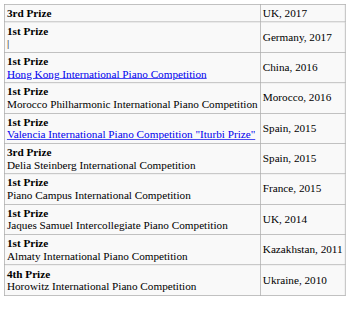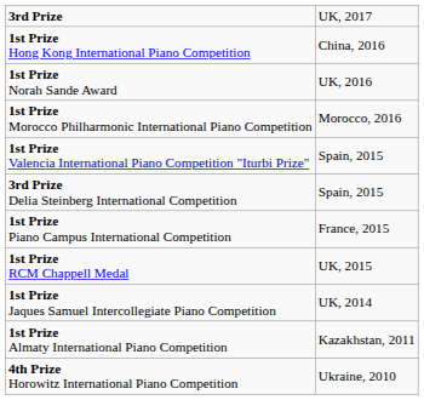 <table class="wikitable">
 <tr>
 <td><strong>3rd Prize</strong><br></td>
 <td>UK, 2017</td>
 </tr>
 <tr>
-<td><strong>1st Prize</strong><br> |</td>
-<td>Germany, 2017</td>
+<td><strong>1st Prize</strong><br><a href='#'>Hong Kong International Piano Competition</a></td>
+<td>China, 2016</td>
 </tr>
 <tr>
-<td><strong>1st Prize</strong><br><a href='#'>Hong Kong International Piano Competition</a></td>
-<td>China, 2016</td>
+<td><strong>1st Prize</strong><br>Norah Sande Award</td>
+<td>UK, 2016</td>
 </tr>
 <tr>
 <td><strong>1st Prize</strong><br>Morocco Philharmonic International Piano Competition</td>
 <td>Morocco, 2016</td>
 </tr>
 <tr>
 <td><strong>1st Prize</strong><br><a href='#'>Valencia International Piano Competition "Iturbi Prize"</a></td>
 <td>Spain, 2015</td>
 </tr>
 <tr>
 <td><strong>3rd Prize</strong><br>Delia Steinberg International Competition</td>
 <td>Spain, 2015</td>
 </tr>
 <tr>
 <td><strong>1st Prize</strong><br>Piano Campus International Competition</td>
 <td>France, 2015</td>
 </tr>
 <tr>
+<td><strong>1st Prize</strong><br><a href='#'>RCM Chappell Medal</a></td>
+<td>UK, 2015</td>
+</tr>
+<tr>
 <td><strong>1st Prize</strong><br>Jaques Samuel Intercollegiate Piano Competition</td>
 <td>UK, 2014</td>
 </tr>
 <tr>
 <td><strong>1st Prize</strong><br>Almaty International Piano Competition</td>
 <td>Kazakhstan, 2011</td>
 </tr>
 <tr>
 <td><strong>4th Prize</strong><br>Horowitz International Piano Competition</td>
 <td>Ukraine, 2010</td>
 </tr>
 </table>
